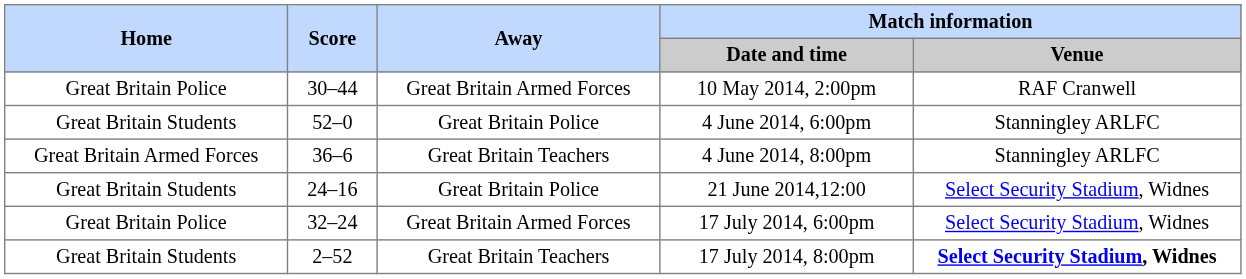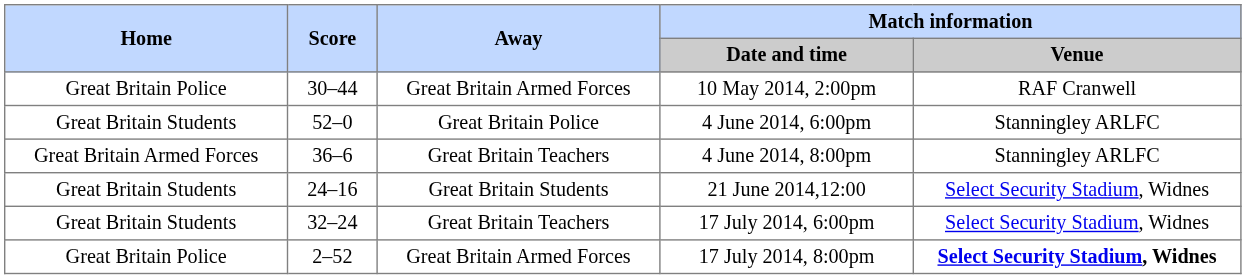 <table style="border-collapse:collapse; font-size:90%; text-align:center;" width="100%" cellspacing="0" cellpadding="3" border="1">
 <tr bgcolor="#C1D8FF">
 <th width="19%" rowspan="2">Home</th>
 <th width="6%" rowspan="2">Score</th>
 <th width="19%" rowspan="2">Away</th>
 <th colspan="2">Match information</th>
 </tr>
 <tr bgcolor="#CCCCCC">
 <th width="17%">Date and time</th>
 <th width="22%">Venue</th>
 </tr>
 <tr>
 <td>Great Britain Police</td>
 <td>30–44</td>
 <td>Great Britain Armed Forces</td>
 <td>10 May 2014, 2:00pm</td>
 <td>RAF Cranwell</td>
 </tr>
 <tr>
 <td>Great Britain Students</td>
 <td>52–0</td>
 <td>Great Britain Police</td>
 <td>4 June 2014, 6:00pm</td>
 <td>Stanningley ARLFC</td>
 </tr>
 <tr>
 <td>Great Britain Armed Forces</td>
 <td>36–6</td>
 <td>Great Britain Teachers</td>
 <td>4 June 2014, 8:00pm</td>
 <td>Stanningley ARLFC</td>
 </tr>
 <tr>
 <td>Great Britain Students</td>
 <td>24–16</td>
-<td>Great Britain Police</td>
+<td>Great Britain Students</td>
 <td>21 June 2014,12:00</td>
 <td><a href='#'>Select Security Stadium</a>, Widnes</td>
 </tr>
 <tr>
-<td>Great Britain Police</td>
+<td>Great Britain Students</td>
 <td>32–24</td>
-<td>Great Britain Armed Forces</td>
+<td>Great Britain Teachers</td>
 <td>17 July 2014, 6:00pm</td>
 <td><a href='#'>Select Security Stadium</a>, Widnes</td>
 </tr>
 <tr>
-<td>Great Britain Students</td>
+<td>Great Britain Police</td>
 <td>2–52</td>
-<td>Great Britain Teachers</td>
+<td>Great Britain Armed Forces</td>
 <td>17 July 2014, 8:00pm</td>
 <td><strong><a href='#'>Select Security Stadium</a>, Widnes</strong></td>
 </tr>
 </table>
